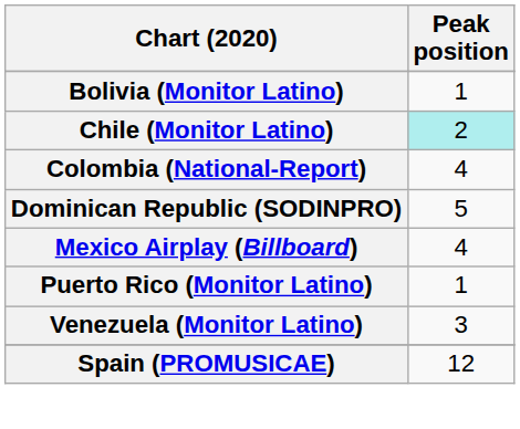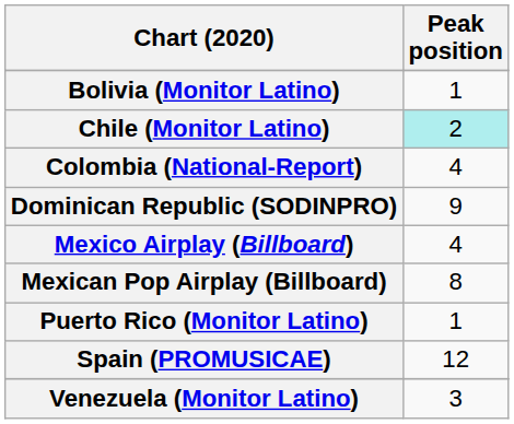 <table class="wikitable sortable plainrowheaders" style="text-align:center">
 <tr>
 <th scope="col">Chart (2020)</th>
 <th scope="col">Peak<br>position</th>
 </tr>
 <tr>
 </tr>
 <tr>
 <th scope="row">Bolivia (<a href='#'>Monitor Latino</a>)</th>
 <td>1</td>
 </tr>
 <tr>
 <th scope="row">Chile (<a href='#'>Monitor Latino</a>)</th>
 <td style="background: paleturquoise;">2</td>
 </tr>
 <tr>
 <th scope="row">Colombia (<a href='#'>National-Report</a>)</th>
 <td>4</td>
 </tr>
 <tr>
 <th scope="row">Dominican Republic (SODINPRO)</th>
-<td>5</td>
+<td>9</td>
 </tr>
 <tr>
 <th scope="row"><a href='#'>Mexico Airplay</a> (<em><a href='#'>Billboard</a></em>)</th>
 <td>4</td>
 </tr>
 <tr>
+<th scope="row">Mexican Pop Airplay (Billboard)</th>
+<td>8</td>
+</tr>
+<tr>
 <th scope="row">Puerto Rico (<a href='#'>Monitor Latino</a>)</th>
 <td>1</td>
 </tr>
 <tr>
-<th scope="row">Venezuela (<a href='#'>Monitor Latino</a>)</th>
-<td>3</td>
+<th scope="row">Spain (<a href='#'>PROMUSICAE</a>)</th>
+<td>12</td>
 </tr>
 <tr>
 </tr>
 <tr>
 </tr>
 <tr>
 </tr>
 <tr>
 </tr>
 <tr>
 </tr>
 <tr>
-<th scope="row">Spain (<a href='#'>PROMUSICAE</a>)</th>
-<td>12</td>
+<th scope="row">Venezuela (<a href='#'>Monitor Latino</a>)</th>
+<td>3</td>
 </tr>
 </table>
